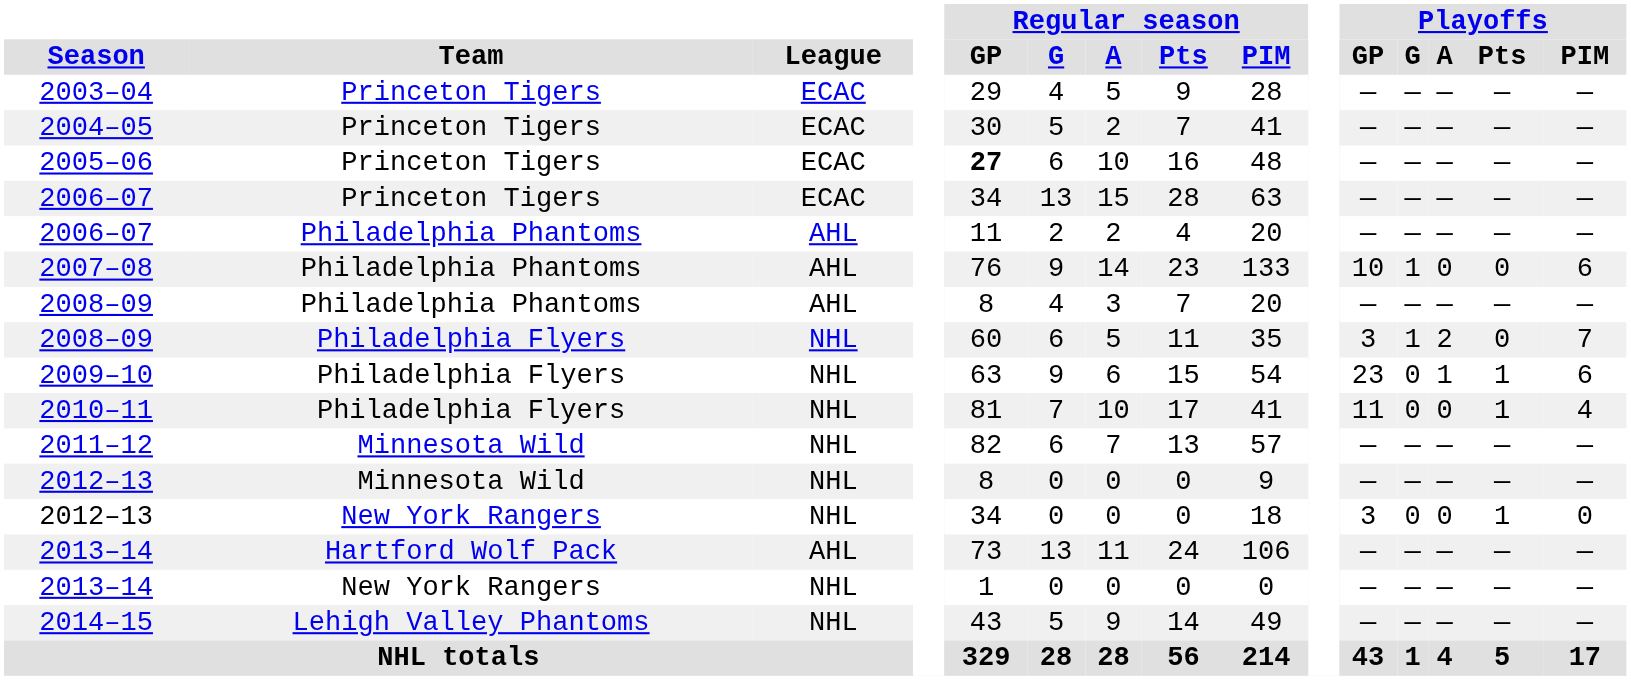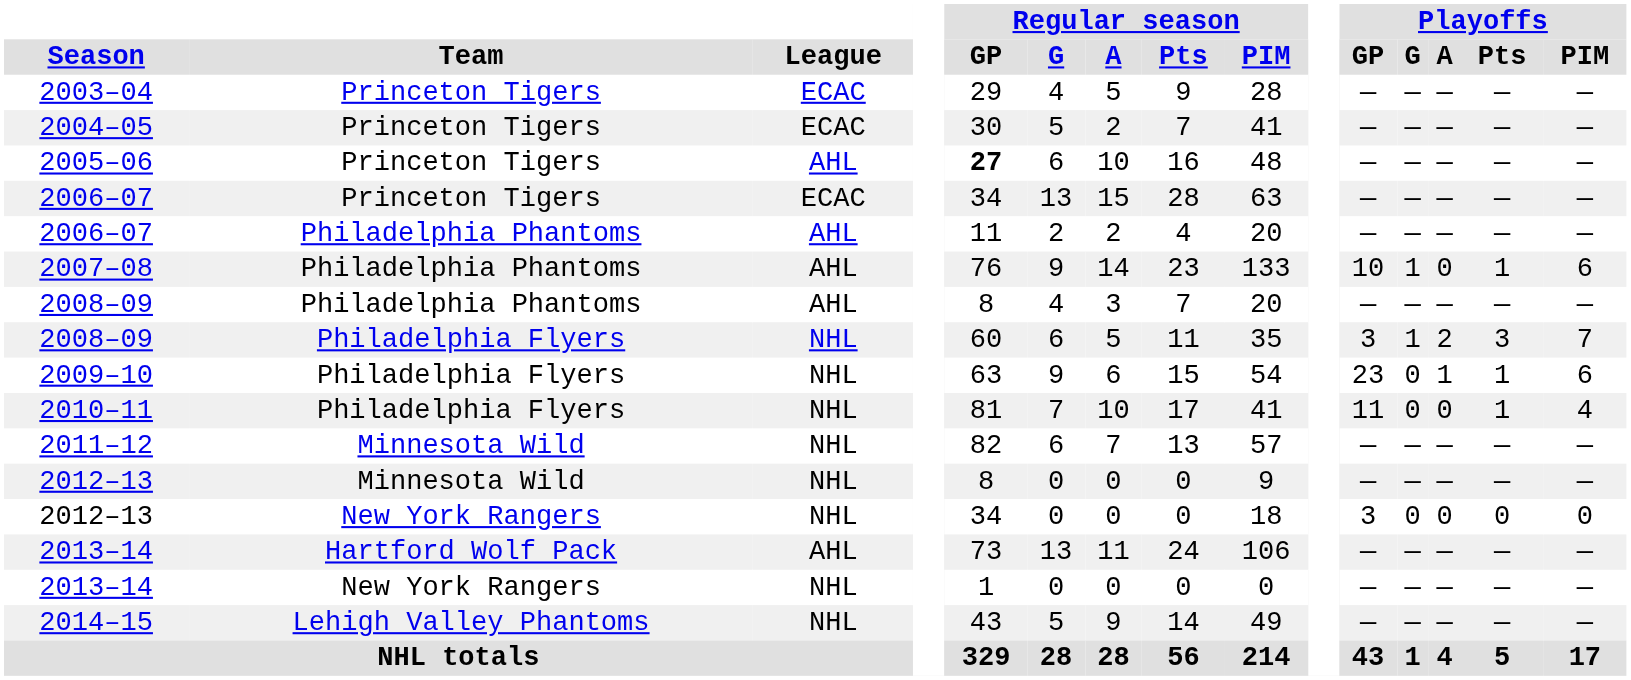 <table border="0" cellpadding="1" cellspacing="0" style="text-align:center; width:60em;">
 <tr style="background:#e0e0e0;">
 <th colspan="3"  bgcolor="#ffffff"> </th>
 <th rowspan="99" bgcolor="#ffffff"> </th>
 <th colspan="5"><a href='#'>Regular season</a></th>
 <th rowspan="99" bgcolor="#ffffff"> </th>
 <th colspan="5"><a href='#'>Playoffs</a></th>
 </tr>
 <tr style="background:#e0e0e0;">
 <th><a href='#'>Season</a></th>
 <th>Team</th>
 <th>League</th>
 <th>GP</th>
 <th><a href='#'>G</a></th>
 <th><a href='#'>A</a></th>
 <th><a href='#'>Pts</a></th>
 <th><a href='#'>PIM</a></th>
 <th>GP</th>
 <th>G</th>
 <th>A</th>
 <th>Pts</th>
 <th>PIM</th>
 </tr>
 <tr ALIGN="center">
 <td><a href='#'>2003–04</a></td>
 <td><a href='#'>Princeton Tigers</a></td>
 <td><a href='#'>ECAC</a></td>
 <td>29</td>
 <td>4</td>
 <td>5</td>
 <td>9</td>
 <td>28</td>
 <td>—</td>
 <td>—</td>
 <td>—</td>
 <td>—</td>
 <td>—</td>
 </tr>
 <tr ALIGN="center" bgcolor="#f0f0f0">
 <td><a href='#'>2004–05</a></td>
 <td>Princeton Tigers</td>
 <td>ECAC</td>
 <td>30</td>
 <td>5</td>
 <td>2</td>
 <td>7</td>
 <td>41</td>
 <td>—</td>
 <td>—</td>
 <td>—</td>
 <td>—</td>
 <td>—</td>
 </tr>
 <tr ALIGN="center">
 <td><a href='#'>2005–06</a></td>
 <td>Princeton Tigers</td>
-<td>ECAC</td>
+<td><a href='#'>AHL</a></td>
 <td><strong>27</strong></td>
 <td>6</td>
 <td>10</td>
 <td>16</td>
 <td>48</td>
 <td>—</td>
 <td>—</td>
 <td>—</td>
 <td>—</td>
 <td>—</td>
 </tr>
 <tr ALIGN="center" bgcolor="#f0f0f0">
 <td><a href='#'>2006–07</a></td>
 <td>Princeton Tigers</td>
 <td>ECAC</td>
 <td>34</td>
 <td>13</td>
 <td>15</td>
 <td>28</td>
 <td>63</td>
 <td>—</td>
 <td>—</td>
 <td>—</td>
 <td>—</td>
 <td>—</td>
 </tr>
 <tr ALIGN="center">
 <td><a href='#'>2006–07</a></td>
 <td><a href='#'>Philadelphia Phantoms</a></td>
 <td><a href='#'>AHL</a></td>
 <td>11</td>
 <td>2</td>
 <td>2</td>
 <td>4</td>
 <td>20</td>
 <td>—</td>
 <td>—</td>
 <td>—</td>
 <td>—</td>
 <td>—</td>
 </tr>
 <tr ALIGN="center" bgcolor="#f0f0f0">
 <td><a href='#'>2007–08</a></td>
 <td>Philadelphia Phantoms</td>
 <td>AHL</td>
 <td>76</td>
 <td>9</td>
 <td>14</td>
 <td>23</td>
 <td>133</td>
 <td>10</td>
 <td>1</td>
 <td>0</td>
-<td>0</td>
+<td>1</td>
 <td>6</td>
 </tr>
 <tr ALIGN="center">
 <td><a href='#'>2008–09</a></td>
 <td>Philadelphia Phantoms</td>
 <td>AHL</td>
 <td>8</td>
 <td>4</td>
 <td>3</td>
 <td>7</td>
 <td>20</td>
 <td>—</td>
 <td>—</td>
 <td>—</td>
 <td>—</td>
 <td>—</td>
 </tr>
 <tr ALIGN="center" bgcolor="#f0f0f0">
 <td><a href='#'>2008–09</a></td>
 <td><a href='#'>Philadelphia Flyers</a></td>
 <td><a href='#'>NHL</a></td>
 <td>60</td>
 <td>6</td>
 <td>5</td>
 <td>11</td>
 <td>35</td>
 <td>3</td>
 <td>1</td>
 <td>2</td>
-<td>0</td>
+<td>3</td>
 <td>7</td>
 </tr>
 <tr ALIGN="center">
 <td><a href='#'>2009–10</a></td>
 <td>Philadelphia Flyers</td>
 <td>NHL</td>
 <td>63</td>
 <td>9</td>
 <td>6</td>
 <td>15</td>
 <td>54</td>
 <td>23</td>
 <td>0</td>
 <td>1</td>
 <td>1</td>
 <td>6</td>
 </tr>
 <tr ALIGN="center" bgcolor="#f0f0f0">
 <td><a href='#'>2010–11</a></td>
 <td>Philadelphia Flyers</td>
 <td>NHL</td>
 <td>81</td>
 <td>7</td>
 <td>10</td>
 <td>17</td>
 <td>41</td>
 <td>11</td>
 <td>0</td>
 <td>0</td>
 <td>1</td>
 <td>4</td>
 </tr>
 <tr ALIGN="center">
 <td><a href='#'>2011–12</a></td>
 <td><a href='#'>Minnesota Wild</a></td>
 <td>NHL</td>
 <td>82</td>
 <td>6</td>
 <td>7</td>
 <td>13</td>
 <td>57</td>
 <td>—</td>
 <td>—</td>
 <td>—</td>
 <td>—</td>
 <td>—</td>
 </tr>
 <tr ALIGN="center"  bgcolor="#f0f0f0">
 <td><a href='#'>2012–13</a></td>
 <td>Minnesota Wild</td>
 <td>NHL</td>
 <td>8</td>
 <td>0</td>
 <td>0</td>
 <td>0</td>
 <td>9</td>
 <td>—</td>
 <td>—</td>
 <td>—</td>
 <td>—</td>
 <td>—</td>
 </tr>
 <tr ALIGN="center">
 <td>2012–13</td>
 <td><a href='#'>New York Rangers</a></td>
 <td>NHL</td>
 <td>34</td>
 <td>0</td>
 <td>0</td>
 <td>0</td>
 <td>18</td>
 <td>3</td>
 <td>0</td>
 <td>0</td>
-<td>1</td>
+<td>0</td>
 <td>0</td>
 </tr>
 <tr ALIGN="center"  bgcolor="#f0f0f0">
 <td><a href='#'>2013–14</a></td>
 <td><a href='#'>Hartford Wolf Pack</a></td>
 <td>AHL</td>
 <td>73</td>
 <td>13</td>
 <td>11</td>
 <td>24</td>
 <td>106</td>
 <td>—</td>
 <td>—</td>
 <td>—</td>
 <td>—</td>
 <td>—</td>
 </tr>
 <tr ALIGN="center">
 <td><a href='#'>2013–14</a></td>
 <td>New York Rangers</td>
 <td>NHL</td>
 <td>1</td>
 <td>0</td>
 <td>0</td>
 <td>0</td>
 <td>0</td>
 <td>—</td>
 <td>—</td>
 <td>—</td>
 <td>—</td>
 <td>—</td>
 </tr>
 <tr ALIGN="center" bgcolor="#f0f0f0">
 <td><a href='#'>2014–15</a></td>
 <td><a href='#'>Lehigh Valley Phantoms</a></td>
 <td>NHL</td>
 <td>43</td>
 <td>5</td>
 <td>9</td>
 <td>14</td>
 <td>49</td>
 <td>—</td>
 <td>—</td>
 <td>—</td>
 <td>—</td>
 <td>—</td>
 </tr>
 <tr ALIGN="center" bgcolor="#e0e0e0">
 <th colspan="3">NHL totals</th>
 <th>329</th>
 <th>28</th>
 <th>28</th>
 <th>56</th>
 <th>214</th>
 <th>43</th>
 <th>1</th>
 <th>4</th>
 <th>5</th>
 <th>17</th>
 </tr>
 </table>
